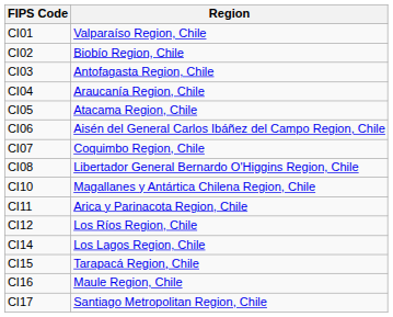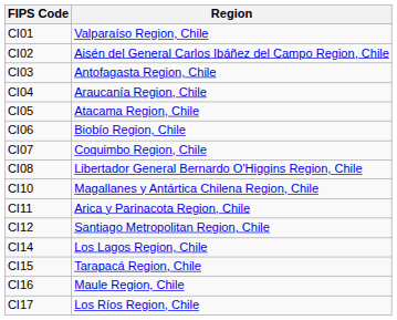 <table class="wikitable">
 <tr>
 <th>FIPS Code</th>
 <th>Region</th>
 </tr>
 <tr>
 <td>CI01</td>
 <td><a href='#'>Valparaíso Region, Chile</a></td>
 </tr>
 <tr>
 <td>CI02</td>
-<td><a href='#'>Biobío Region, Chile</a></td>
+<td><a href='#'>Aisén del General Carlos Ibáñez del Campo Region, Chile</a></td>
 </tr>
 <tr>
 <td>CI03</td>
 <td><a href='#'>Antofagasta Region, Chile</a></td>
 </tr>
 <tr>
 <td>CI04</td>
 <td><a href='#'>Araucanía Region, Chile</a></td>
 </tr>
 <tr>
 <td>CI05</td>
 <td><a href='#'>Atacama Region, Chile</a></td>
 </tr>
 <tr>
 <td>CI06</td>
-<td><a href='#'>Aisén del General Carlos Ibáñez del Campo Region, Chile</a></td>
+<td><a href='#'>Biobío Region, Chile</a></td>
 </tr>
 <tr>
 <td>CI07</td>
 <td><a href='#'>Coquimbo Region, Chile</a></td>
 </tr>
 <tr>
 <td>CI08</td>
 <td><a href='#'>Libertador General Bernardo O'Higgins Region, Chile</a></td>
 </tr>
 <tr>
 <td>CI10</td>
 <td><a href='#'>Magallanes y Antártica Chilena Region, Chile</a></td>
 </tr>
 <tr>
 <td>CI11</td>
 <td><a href='#'>Arica y Parinacota Region, Chile</a></td>
 </tr>
 <tr>
 <td>CI12</td>
-<td><a href='#'>Los Ríos Region, Chile</a></td>
+<td><a href='#'>Santiago Metropolitan Region, Chile</a></td>
 </tr>
 <tr>
 <td>CI14</td>
 <td><a href='#'>Los Lagos Region, Chile</a></td>
 </tr>
 <tr>
 <td>CI15</td>
 <td><a href='#'>Tarapacá Region, Chile</a></td>
 </tr>
 <tr>
 <td>CI16</td>
 <td><a href='#'>Maule Region, Chile</a></td>
 </tr>
 <tr>
 <td>CI17</td>
-<td><a href='#'>Santiago Metropolitan Region, Chile</a></td>
+<td><a href='#'>Los Ríos Region, Chile</a></td>
 </tr>
 </table>
